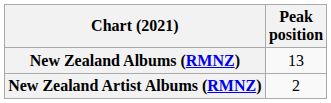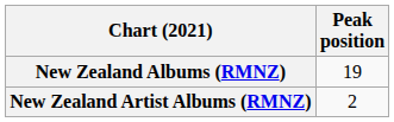 <table class="wikitable plainrowheaders" style="text-align:center">
 <tr>
 <th scope="col">Chart (2021)</th>
 <th scope="col">Peak<br>position</th>
 </tr>
 <tr>
 <th scope="row">New Zealand Albums (<a href='#'>RMNZ</a>)</th>
-<td>13</td>
+<td>19</td>
 </tr>
 <tr>
 <th scope="row">New Zealand Artist Albums (<a href='#'>RMNZ</a>)</th>
 <td>2</td>
 </tr>
 </table>
